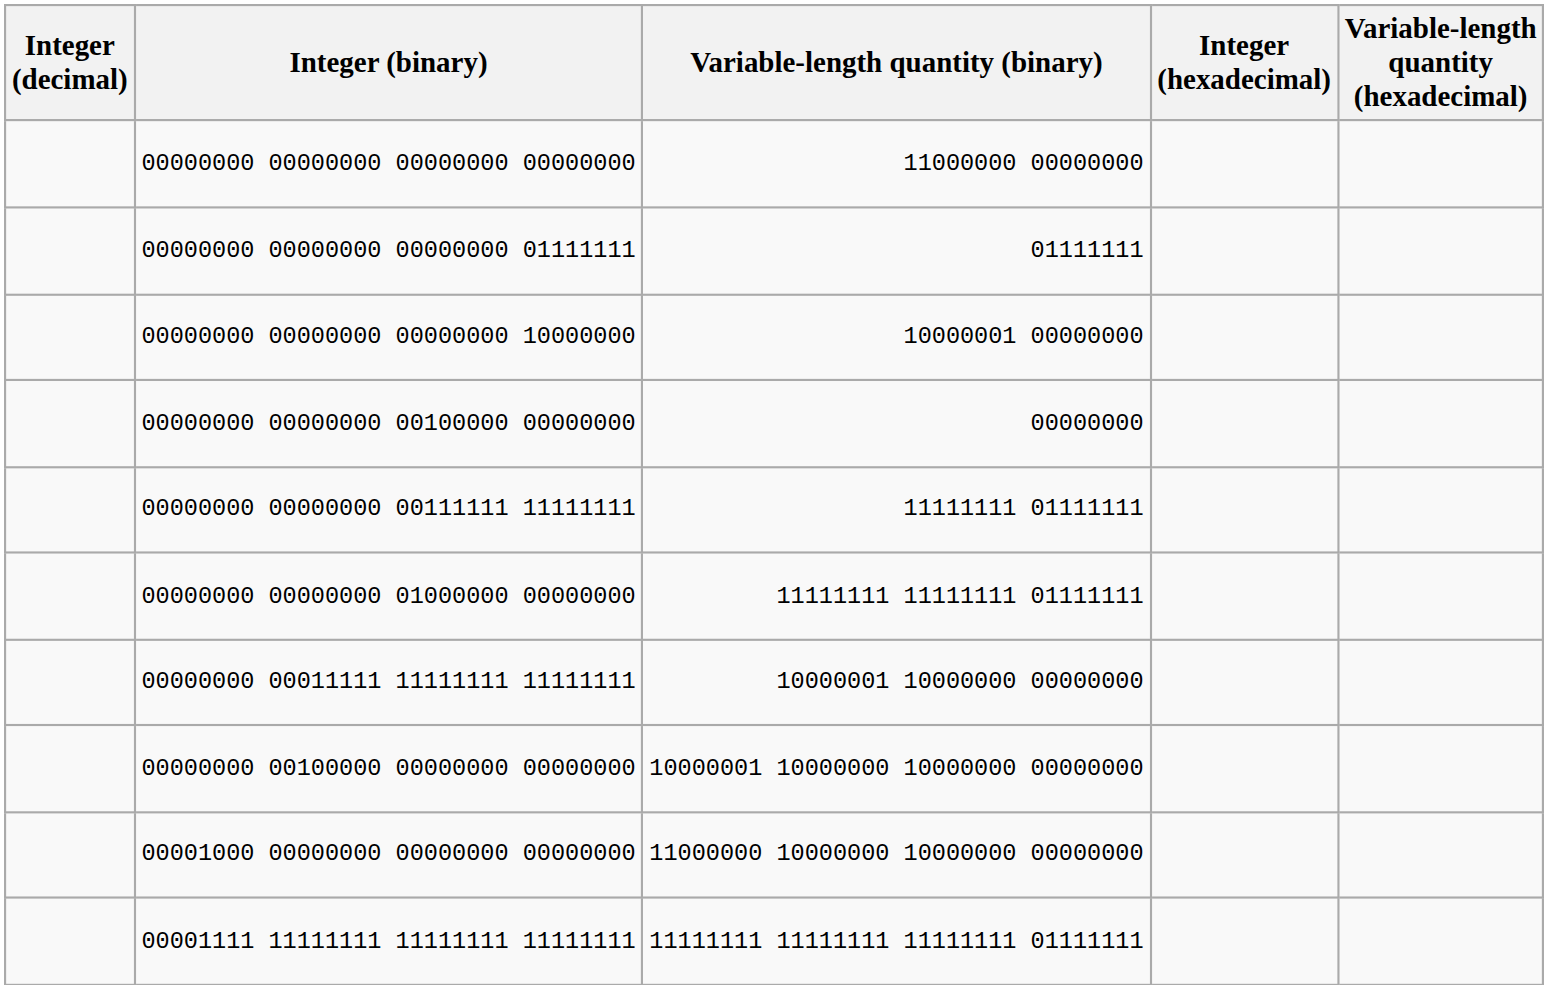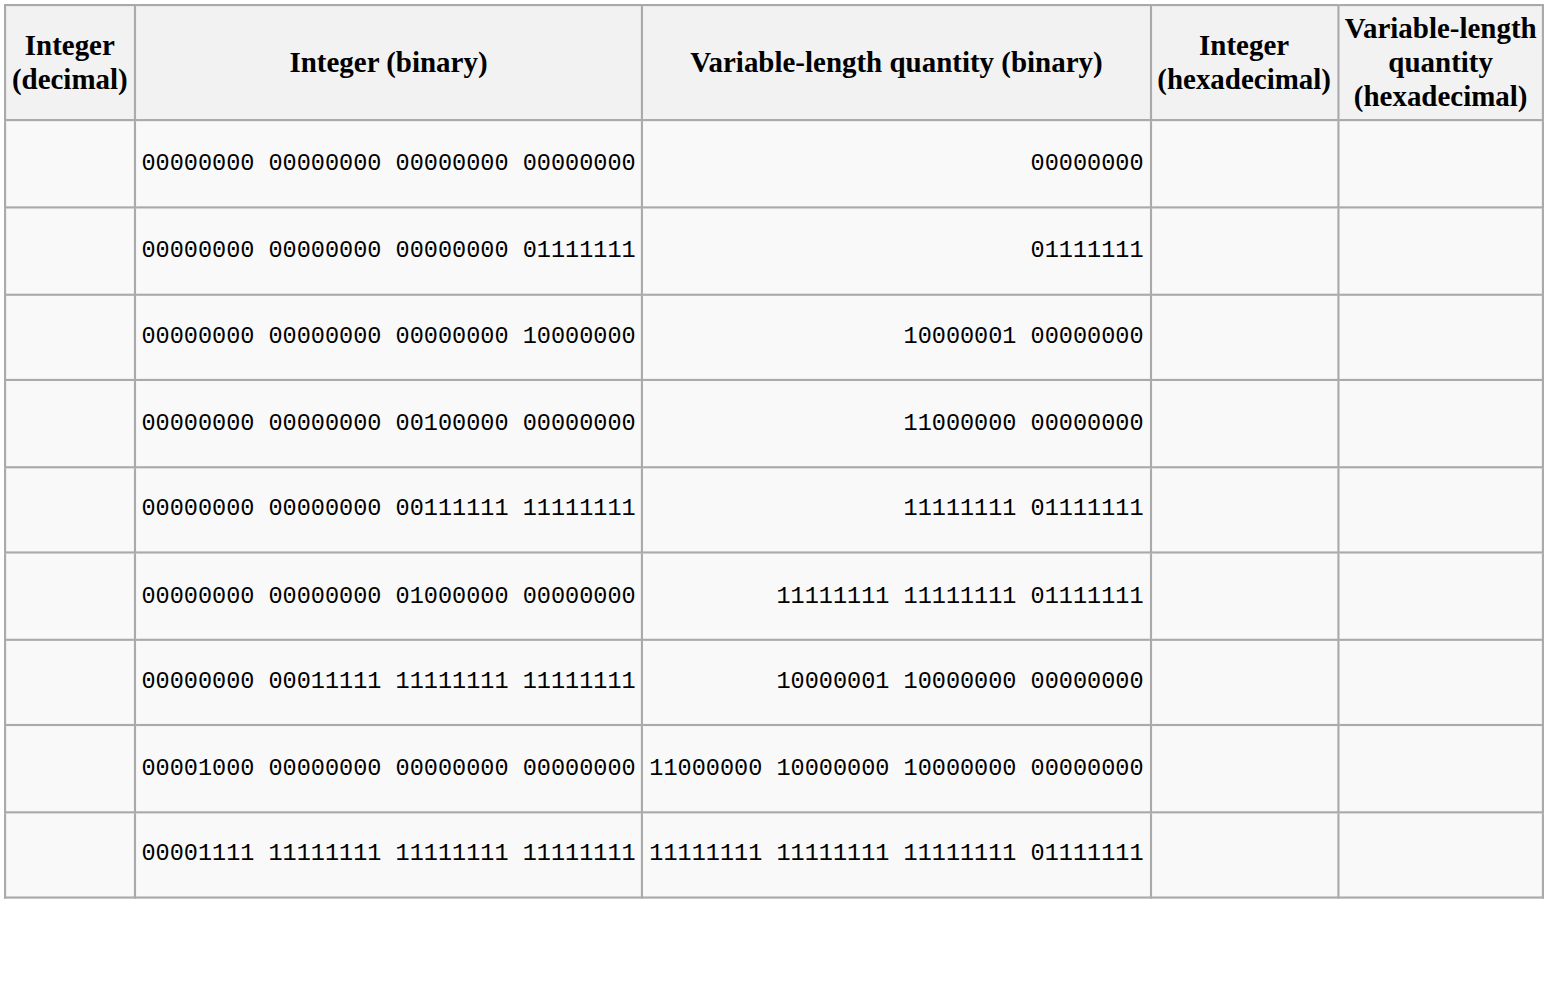 <table class="wikitable col1right col5right" style="font-size:85%">
 <tr>
 <th>Integer<br>(decimal)</th>
 <th>Integer (binary)</th>
 <th>Variable-length quantity (binary)</th>
 <th>Integer<br>(hexadecimal)</th>
 <th>Variable-length<br>quantity<br>(hexadecimal)</th>
 </tr>
 <tr>
 <td></td>
 <td><pre>00000000 00000000 00000000 00000000</pre></td>
-<td><pre>                  11000000 00000000</pre></td>
+<td><pre>                           00000000</pre></td>
 <td></td>
 <td></td>
 </tr>
 <tr>
 <td></td>
 <td><pre>00000000 00000000 00000000 01111111</pre></td>
 <td><pre>                           01111111</pre></td>
 <td></td>
 <td></td>
 </tr>
 <tr>
 <td></td>
 <td><pre>00000000 00000000 00000000 10000000</pre></td>
 <td><pre>                  10000001 00000000</pre></td>
 <td></td>
 <td></td>
 </tr>
 <tr>
 <td></td>
 <td><pre>00000000 00000000 00100000 00000000</pre></td>
-<td><pre>                           00000000</pre></td>
+<td><pre>                  11000000 00000000</pre></td>
 <td></td>
 <td></td>
 </tr>
 <tr>
 <td></td>
 <td><pre>00000000 00000000 00111111 11111111</pre></td>
 <td><pre>                  11111111 01111111</pre></td>
 <td></td>
 <td></td>
 </tr>
 <tr>
 <td></td>
 <td><pre>00000000 00000000 01000000 00000000</pre></td>
 <td><pre>         11111111 11111111 01111111</pre></td>
 <td></td>
 <td></td>
 </tr>
 <tr>
 <td></td>
 <td><pre>00000000 00011111 11111111 11111111</pre></td>
 <td><pre>         10000001 10000000 00000000</pre></td>
 <td></td>
 <td></td>
 </tr>
 <tr>
 <td></td>
-<td><pre>00000000 00100000 00000000 00000000</pre></td>
-<td><pre>10000001 10000000 10000000 00000000</pre></td>
-<td></td>
-<td></td>
-</tr>
-<tr>
-<td></td>
 <td><pre>00001000 00000000 00000000 00000000</pre></td>
 <td><pre>11000000 10000000 10000000 00000000</pre></td>
 <td></td>
 <td></td>
 </tr>
 <tr>
 <td></td>
 <td><pre>00001111 11111111 11111111 11111111</pre></td>
 <td><pre>11111111 11111111 11111111 01111111</pre></td>
 <td></td>
 <td></td>
 </tr>
 </table>
